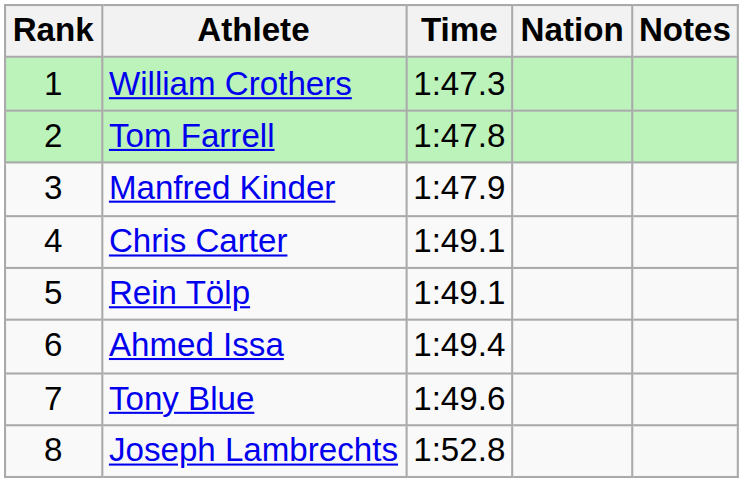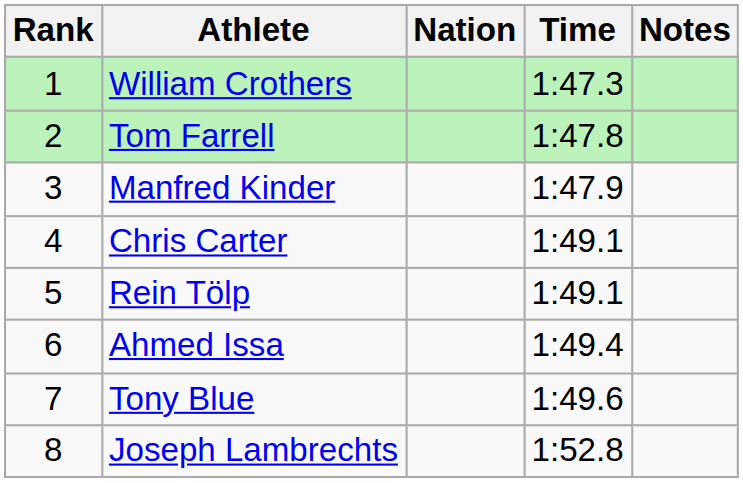 <table class="wikitable sortable" style="text-align:center">
 <tr>
 <th>Rank</th>
 <th>Athlete</th>
+<th>Nation</th>
 <th>Time</th>
-<th>Nation</th>
 <th>Notes</th>
 </tr>
 <tr bgcolor=bbf3bb>
 <td>1</td>
 <td align=left><a href='#'>William Crothers</a></td>
+<td align=left></td>
 <td>1:47.3</td>
-<td align=left></td>
 <td></td>
 </tr>
 <tr bgcolor=bbf3bb>
 <td>2</td>
 <td align=left><a href='#'>Tom Farrell</a></td>
+<td align=left></td>
 <td>1:47.8</td>
-<td align=left></td>
 <td></td>
 </tr>
 <tr>
 <td>3</td>
 <td align=left><a href='#'>Manfred Kinder</a></td>
+<td align=left></td>
 <td>1:47.9</td>
-<td align=left></td>
 <td></td>
 </tr>
 <tr>
 <td>4</td>
 <td align=left><a href='#'>Chris Carter</a></td>
+<td align=left></td>
 <td>1:49.1</td>
-<td align=left></td>
 <td></td>
 </tr>
 <tr>
 <td>5</td>
 <td align=left><a href='#'>Rein Tölp</a></td>
+<td align=left></td>
 <td>1:49.1</td>
-<td align=left></td>
 <td></td>
 </tr>
 <tr>
 <td>6</td>
 <td align=left><a href='#'>Ahmed Issa</a></td>
+<td align=left></td>
 <td>1:49.4</td>
-<td align=left></td>
 <td></td>
 </tr>
 <tr>
 <td>7</td>
 <td align=left><a href='#'>Tony Blue</a></td>
+<td align=left></td>
 <td>1:49.6</td>
-<td align=left></td>
 <td></td>
 </tr>
 <tr>
 <td>8</td>
 <td align=left><a href='#'>Joseph Lambrechts</a></td>
+<td align=left></td>
 <td>1:52.8</td>
-<td align=left></td>
 <td></td>
 </tr>
 </table>
